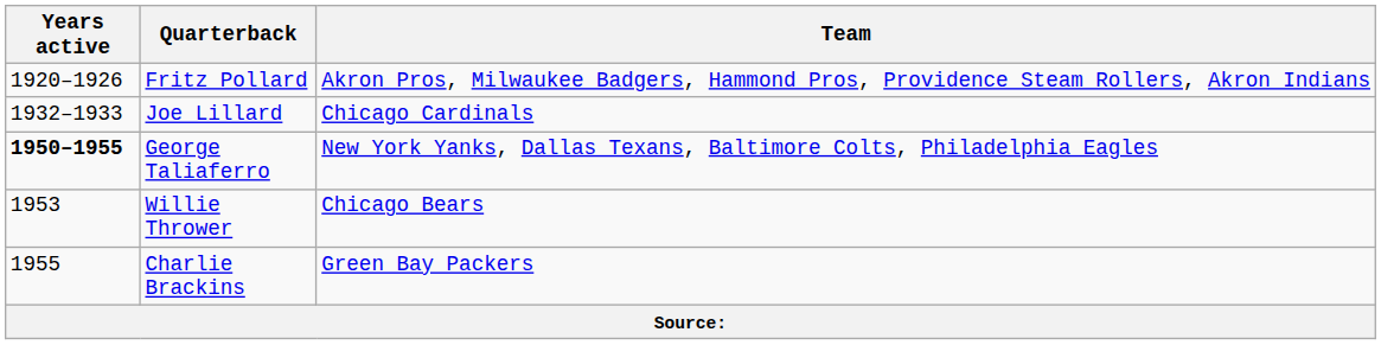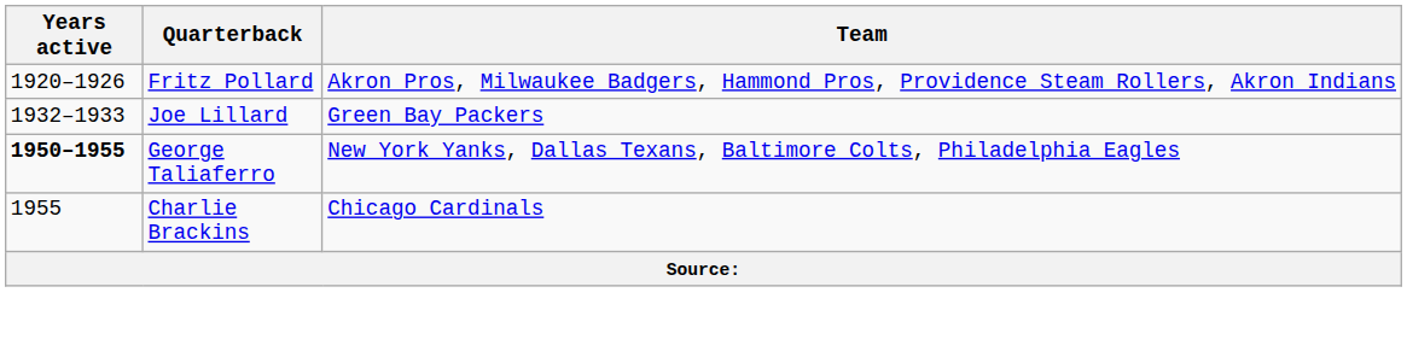 <table class="wikitable">
 <tr>
 <th style="width:6em;">Years active</th>
 <th style="width:8em;">Quarterback</th>
 <th>Team</th>
 </tr>
 <tr style="vertical-align:text-top;">
 <td>1920–1926</td>
 <td><a href='#'>Fritz Pollard</a></td>
 <td><a href='#'>Akron Pros</a>, <a href='#'>Milwaukee Badgers</a>, <a href='#'>Hammond Pros</a>, <a href='#'>Providence Steam Rollers</a>, <a href='#'>Akron Indians</a></td>
 </tr>
 <tr style="vertical-align: text-top;">
 <td>1932–1933</td>
 <td><a href='#'>Joe Lillard</a></td>
-<td><a href='#'>Chicago Cardinals</a></td>
+<td><a href='#'>Green Bay Packers</a></td>
 </tr>
 <tr style="vertical-align: text-top;">
 <td><strong>1950–1955</strong></td>
 <td><a href='#'>George Taliaferro</a></td>
 <td><a href='#'>New York Yanks</a>, <a href='#'>Dallas Texans</a>, <a href='#'>Baltimore Colts</a>, <a href='#'>Philadelphia Eagles</a></td>
 </tr>
 <tr style="vertical-align: text-top;">
-<td>1953</td>
-<td><a href='#'>Willie Thrower</a></td>
-<td><a href='#'>Chicago Bears</a></td>
-</tr>
-<tr style="vertical-align: text-top;">
 <td>1955</td>
 <td><a href='#'>Charlie Brackins</a></td>
-<td><a href='#'>Green Bay Packers</a></td>
+<td><a href='#'>Chicago Cardinals</a></td>
 </tr>
 <tr>
 <th colspan=3><small>Source: </small></th>
 </tr>
 </table>
